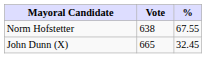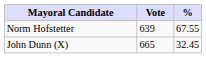 <table class="wikitable">
 <tr>
 <th style="background:#ddf; width:200px;">Mayoral Candidate </th>
 <th style="background:#ddf; width:50px;">Vote</th>
 <th style="background:#ddf; width:30px;">%</th>
 </tr>
 <tr>
 <td>Norm Hofstetter</td>
-<td>638</td>
+<td>639</td>
 <td>67.55</td>
 </tr>
 <tr>
 <td>John Dunn (X)</td>
 <td>665</td>
 <td>32.45</td>
 </tr>
 </table>
